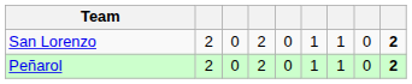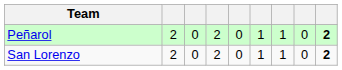 <table class="wikitable" style="text-align: center;">
 <tr>
 <th width=190>Team</th>
 <th width=20></th>
 <th width=20></th>
 <th width=20></th>
 <th width=20></th>
 <th width=20></th>
 <th width=20></th>
 <th width=20></th>
 <th width=20></th>
 </tr>
+<tr bgcolor=#CCFFCC>
+<td align=left> <a href='#'>Peñarol</a></td>
+<td>2</td>
+<td>0</td>
+<td>2</td>
+<td>0</td>
+<td>1</td>
+<td>1</td>
+<td>0</td>
+<td><strong>2</strong></td>
+</tr>
 <tr>
 <td align=left> <a href='#'>San Lorenzo</a></td>
 <td>2</td>
 <td>0</td>
 <td>2</td>
 <td>0</td>
 <td>1</td>
 <td>1</td>
 <td>0</td>
 <td><strong>2</strong></td>
 </tr>
-<tr bgcolor=#CCFFCC>
-<td align=left> <a href='#'>Peñarol</a></td>
-<td>2</td>
-<td>0</td>
-<td>2</td>
-<td>0</td>
-<td>1</td>
-<td>1</td>
-<td>0</td>
-<td><strong>2</strong></td>
-</tr>
 </table>
